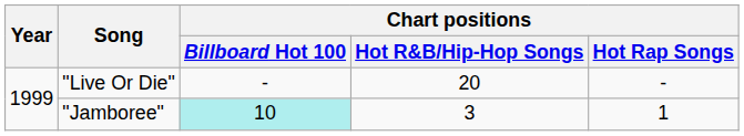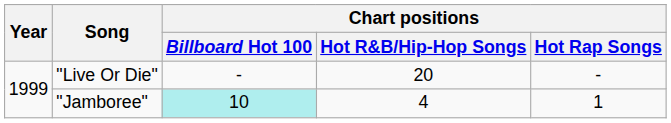 <table class="wikitable">
 <tr>
 <th rowspan="2">Year</th>
 <th rowspan="2">Song</th>
 <th colspan="3">Chart positions</th>
 </tr>
 <tr>
 <th><a href='#'><em>Billboard</em> Hot 100</a></th>
 <th><a href='#'>Hot R&B/Hip-Hop Songs</a></th>
 <th><a href='#'>Hot Rap Songs</a></th>
 </tr>
 <tr>
 <td rowspan="2">1999</td>
 <td>"Live Or Die"</td>
 <td align="center">-</td>
 <td align="center">20</td>
 <td align="center">-</td>
 </tr>
 <tr>
 <td>"Jamboree"</td>
 <td align="center" style="background: paleturquoise;">10</td>
-<td align="center">3</td>
+<td align="center">4</td>
 <td align="center">1</td>
 </tr>
 </table>
